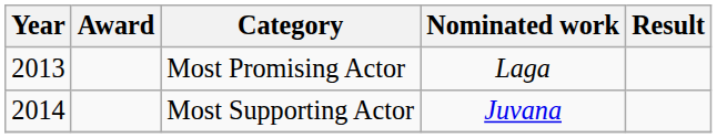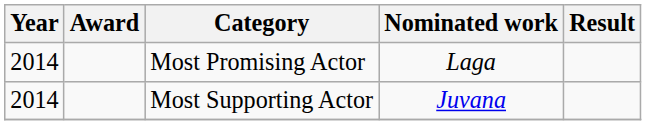 <table class="wikitable">
 <tr style="text-align:center;">
 <th>Year</th>
 <th>Award</th>
 <th>Category</th>
 <th>Nominated work</th>
 <th>Result</th>
 </tr>
 <tr>
-<td>2013</td>
+<td>2014</td>
 <td></td>
 <td>Most Promising Actor</td>
 <td style="text-align:center;"><em>Laga</em></td>
 <td></td>
 </tr>
 <tr>
 <td>2014</td>
 <td></td>
 <td>Most Supporting Actor</td>
 <td style="text-align:center;"><em><a href='#'>Juvana</a></em></td>
 <td></td>
 </tr>
 <tr>
 </tr>
 </table>
